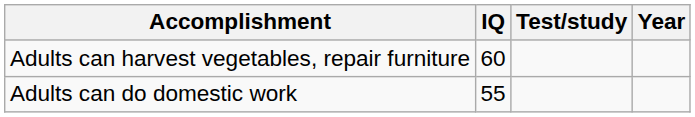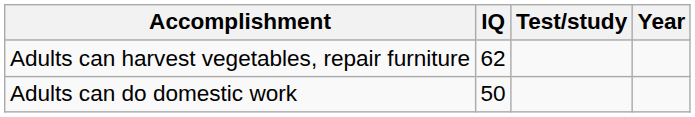 <table class=wikitable>
 <tr>
 <th>Accomplishment</th>
 <th>IQ</th>
 <th>Test/study</th>
 <th>Year</th>
 </tr>
 <tr>
 <td>Adults can harvest vegetables, repair furniture</td>
-<td>60</td>
+<td>62</td>
 <td></td>
 <td></td>
 </tr>
 <tr>
 <td>Adults can do domestic work</td>
-<td>55</td>
+<td>50</td>
 <td></td>
 <td></td>
 </tr>
 </table>
